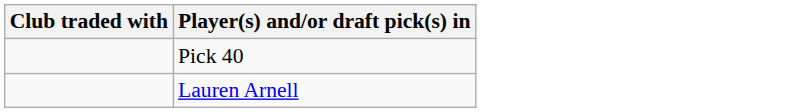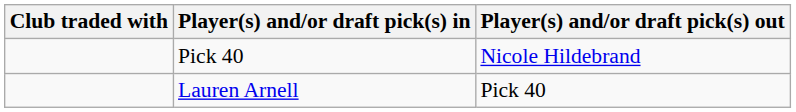 <table class="wikitable plainrowheaders">
 <tr>
 <th scope="col"><strong>Club traded with</strong></th>
 <th scope="col"><strong>Player(s) and/or draft pick(s) in</strong></th>
+<th scope="col"><strong>Player(s) and/or draft pick(s) out</strong></th>
 </tr>
 <tr>
 <td></td>
 <td>Pick 40</td>
+<td><a href='#'>Nicole Hildebrand</a></td>
 </tr>
 <tr>
 <td></td>
 <td><a href='#'>Lauren Arnell</a></td>
+<td>Pick 40</td>
 </tr>
 </table>
